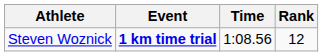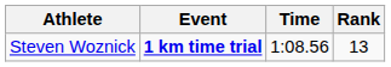 <table class=wikitable style=font-size:90%;text-align:center>
 <tr>
 <th>Athlete</th>
 <th>Event</th>
 <th>Time</th>
 <th>Rank</th>
 </tr>
 <tr>
 <td align=left><a href='#'>Steven Woznick</a></td>
 <td align=left><strong><a href='#'>1 km time trial</a></strong></td>
 <td>1:08.56</td>
-<td>12</td>
+<td>13</td>
 </tr>
 </table>
